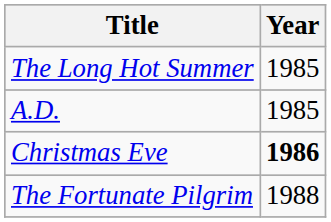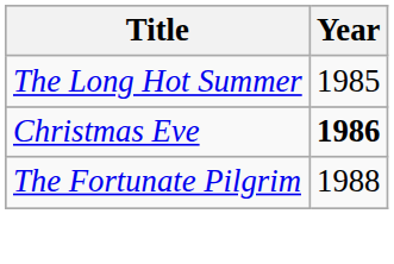 <table class="wikitable" border="1">
 <tr>
 <th>Title</th>
 <th>Year</th>
 </tr>
 <tr>
 <td><em><a href='#'>The Long Hot Summer</a></em></td>
-<td>1985</td>
-</tr>
-<tr>
-<td><em><a href='#'>A.D.</a></em></td>
 <td>1985</td>
 </tr>
 <tr>
 <td><em><a href='#'>Christmas Eve</a></em></td>
 <td><strong>1986</strong></td>
 </tr>
 <tr>
 <td><em><a href='#'>The Fortunate Pilgrim</a></em></td>
 <td>1988</td>
 </tr>
 </table>
